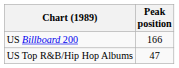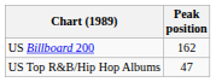 <table class="wikitable">
 <tr>
 <th>Chart (1989)</th>
 <th>Peak<br>position</th>
 </tr>
 <tr>
 <td>US <a href='#'><em>Billboard</em> 200</a></td>
-<td align=center>166</td>
+<td align=center>162</td>
 </tr>
 <tr>
 <td>US Top R&B/Hip Hop Albums</td>
 <td align=center>47</td>
 </tr>
 </table>
